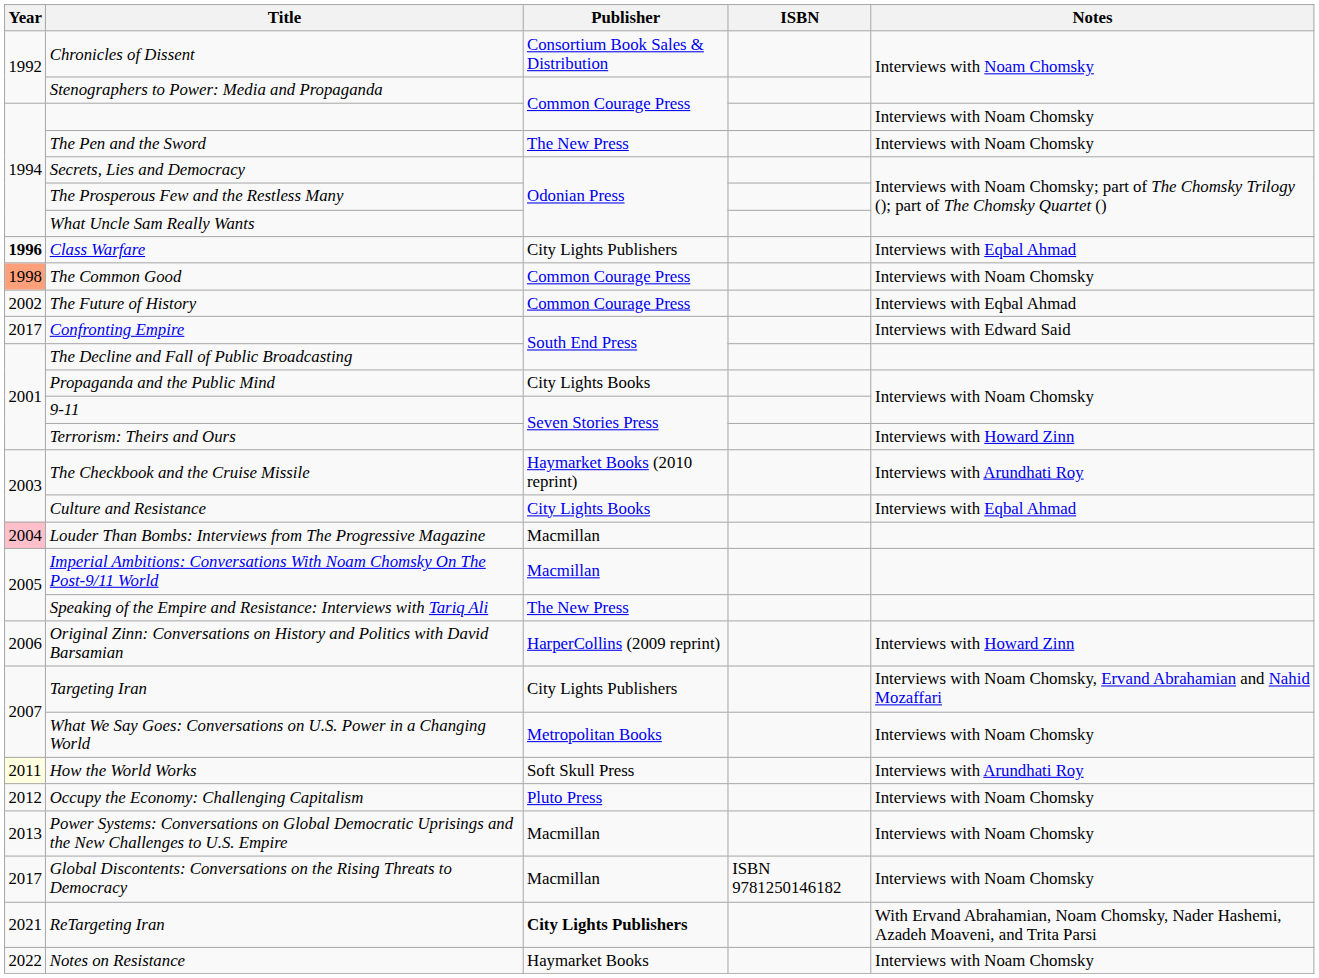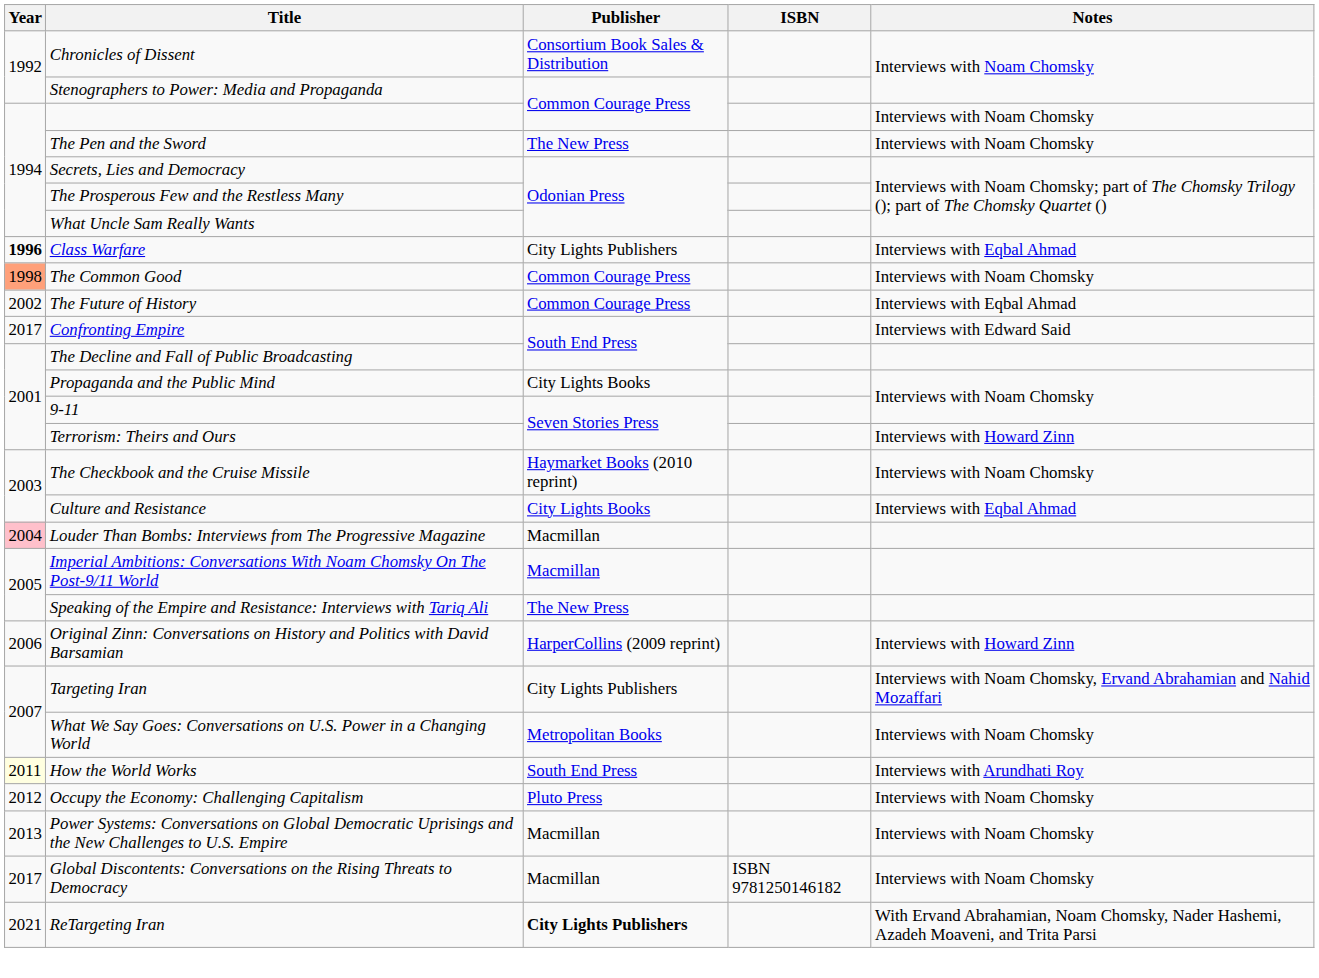 <table class="wikitable">
 <tr>
 <th>Year</th>
 <th>Title</th>
 <th>Publisher</th>
 <th>ISBN</th>
 <th>Notes</th>
 </tr>
 <tr>
 <td rowspan=2>1992</td>
 <td><em>Chronicles of Dissent</em></td>
 <td><a href='#'>Consortium Book Sales & Distribution</a></td>
 <td></td>
 <td rowspan=2>Interviews with <a href='#'>Noam Chomsky</a></td>
 </tr>
 <tr>
 <td><em>Stenographers to Power: Media and Propaganda</em></td>
 <td rowspan=2><a href='#'>Common Courage Press</a></td>
 <td></td>
 </tr>
 <tr>
 <td rowspan=5>1994</td>
 <td><em> </em></td>
 <td></td>
 <td>Interviews with Noam Chomsky</td>
 </tr>
 <tr>
 <td><em>The Pen and the Sword</em></td>
 <td><a href='#'>The New Press</a></td>
 <td></td>
 <td>Interviews with Noam Chomsky</td>
 </tr>
 <tr>
 <td><em>Secrets, Lies and Democracy</em></td>
 <td rowspan=3><a href='#'>Odonian Press</a></td>
 <td></td>
 <td rowspan=3>Interviews with Noam Chomsky; part of <em>The Chomsky Trilogy</em> (); part of <em>The Chomsky Quartet</em> ()</td>
 </tr>
 <tr>
 <td><em>The Prosperous Few and the Restless Many</em></td>
 <td></td>
 </tr>
 <tr>
 <td><em>What Uncle Sam Really Wants</em></td>
 <td></td>
 </tr>
 <tr>
 <td><strong>1996</strong></td>
 <td><em><a href='#'>Class Warfare</a></em></td>
 <td>City Lights Publishers</td>
 <td></td>
 <td>Interviews with <a href='#'>Eqbal Ahmad</a></td>
 </tr>
 <tr>
 <td style="background: lightsalmon;">1998</td>
 <td><em>The Common Good</em></td>
 <td><a href='#'>Common Courage Press</a></td>
 <td></td>
 <td>Interviews with Noam Chomsky</td>
 </tr>
 <tr>
 <td>2002</td>
 <td><em>The Future of History</em></td>
 <td><a href='#'>Common Courage Press</a></td>
 <td></td>
 <td>Interviews with Eqbal Ahmad</td>
 </tr>
 <tr>
 <td>2017</td>
 <td><em><a href='#'>Confronting Empire</a></em></td>
 <td rowspan=2><a href='#'>South End Press</a></td>
 <td></td>
 <td>Interviews with Edward Said</td>
 </tr>
 <tr>
 <td rowspan=4>2001</td>
 <td><em>The Decline and Fall of Public Broadcasting</em></td>
 <td></td>
 <td></td>
 </tr>
 <tr>
 <td><em>Propaganda and the Public Mind</em></td>
 <td>City Lights Books</td>
 <td></td>
 <td rowspan=2>Interviews with Noam Chomsky</td>
 </tr>
 <tr>
 <td><em>9-11</em></td>
 <td rowspan=2><a href='#'>Seven Stories Press</a></td>
 <td></td>
 </tr>
 <tr>
 <td><em>Terrorism: Theirs and Ours</em></td>
 <td></td>
 <td>Interviews with <a href='#'>Howard Zinn</a></td>
 </tr>
 <tr>
 <td rowspan=2>2003</td>
 <td><em>The Checkbook and the Cruise Missile</em></td>
 <td><a href='#'>Haymarket Books</a> (2010 reprint)</td>
 <td></td>
-<td>Interviews with <a href='#'>Arundhati Roy</a></td>
+<td>Interviews with Noam Chomsky</td>
 </tr>
 <tr>
 <td><em>Culture and Resistance</em></td>
 <td><a href='#'>City Lights Books</a></td>
 <td></td>
 <td>Interviews with <a href='#'>Eqbal Ahmad</a></td>
 </tr>
 <tr>
 <td style="background: pink;">2004</td>
 <td><em>Louder Than Bombs: Interviews from The Progressive Magazine</em></td>
 <td>Macmillan</td>
 <td></td>
 <td></td>
 </tr>
 <tr>
 <td rowspan=2>2005</td>
 <td><em><a href='#'>Imperial Ambitions: Conversations With Noam Chomsky On The Post-9/11 World</a></em></td>
 <td><a href='#'>Macmillan</a></td>
 <td></td>
 <td></td>
 </tr>
 <tr>
 <td><em>Speaking of the Empire and Resistance: Interviews with <a href='#'>Tariq Ali</a></em></td>
 <td><a href='#'>The New Press</a></td>
 <td></td>
 <td></td>
 </tr>
 <tr>
 <td>2006</td>
 <td><em>Original Zinn: Conversations on History and Politics with David Barsamian</em></td>
 <td><a href='#'>HarperCollins</a> (2009 reprint)</td>
 <td></td>
 <td>Interviews with <a href='#'>Howard Zinn</a></td>
 </tr>
 <tr>
 <td rowspan=2>2007</td>
 <td><em>Targeting Iran</em></td>
 <td>City Lights Publishers</td>
 <td></td>
 <td>Interviews with Noam Chomsky, <a href='#'>Ervand Abrahamian</a> and <a href='#'>Nahid Mozaffari</a></td>
 </tr>
 <tr>
 <td><em>What We Say Goes: Conversations on U.S. Power in a Changing World</em></td>
 <td><a href='#'>Metropolitan Books</a></td>
 <td></td>
 <td>Interviews with Noam Chomsky</td>
 </tr>
 <tr>
 <td style="background: lightyellow;">2011</td>
 <td><em>How the World Works</em></td>
-<td>Soft Skull Press</td>
+<td><a href='#'>South End Press</a></td>
 <td></td>
 <td>Interviews with <a href='#'>Arundhati Roy</a></td>
 </tr>
 <tr>
 <td>2012</td>
 <td><em>Occupy the Economy: Challenging Capitalism</em></td>
 <td><a href='#'>Pluto Press</a></td>
 <td></td>
 <td>Interviews with Noam Chomsky</td>
 </tr>
 <tr>
 <td>2013</td>
 <td><em>Power Systems: Conversations on Global Democratic Uprisings and the New Challenges to U.S. Empire </em></td>
 <td>Macmillan</td>
 <td></td>
 <td>Interviews with Noam Chomsky</td>
 </tr>
 <tr>
 <td>2017</td>
 <td><em>Global Discontents: Conversations on the Rising Threats to Democracy</em></td>
 <td>Macmillan</td>
 <td>ISBN 9781250146182</td>
 <td>Interviews with Noam Chomsky</td>
 </tr>
 <tr>
 <td>2021</td>
 <td><em>ReTargeting Iran</em></td>
 <td><strong>City Lights Publishers</strong></td>
 <td></td>
 <td>With Ervand Abrahamian, Noam Chomsky, Nader Hashemi, Azadeh Moaveni, and Trita Parsi</td>
 </tr>
-<tr>
-<td>2022</td>
-<td><em>Notes on Resistance</em></td>
-<td>Haymarket Books</td>
-<td></td>
-<td>Interviews with Noam Chomsky</td>
-</tr>
 </table>
